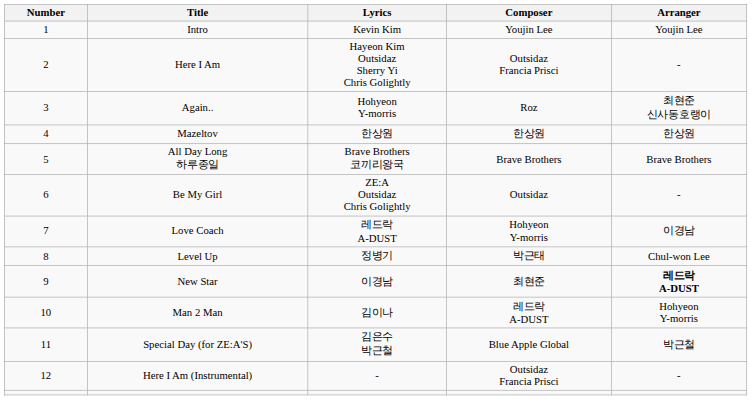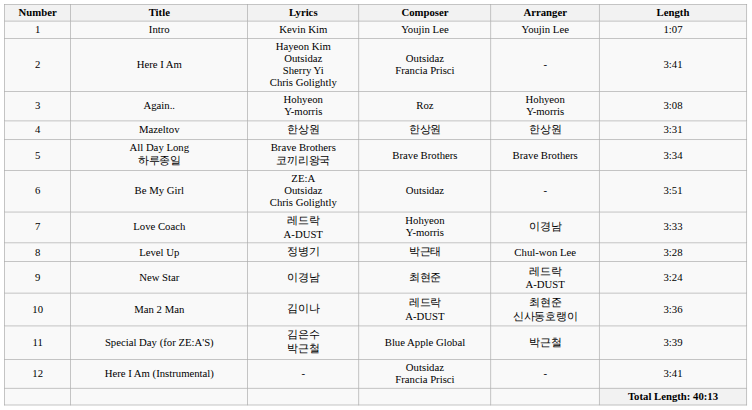 <table class="wikitable" style=" width: 70%; text-align:center;">
 <tr>
 <th scope="col" style="text-align:center;">Number</th>
 <th scope="col" style="text-align:center;">Title</th>
 <th scope="col" style="text-align:center;">Lyrics</th>
 <th scope="col" style="text-align:center;">Composer</th>
 <th scope="col" style="text-align:center;">Arranger</th>
+<th scope="col" style="text-align:center;">Length</th>
 </tr>
 <tr>
 <td>1</td>
 <td>Intro</td>
 <td>Kevin Kim</td>
 <td>Youjin Lee</td>
 <td>Youjin Lee</td>
+<td>1:07</td>
 </tr>
 <tr>
 <td>2</td>
 <td>Here I Am</td>
 <td>Hayeon Kim<br>Outsidaz<br>Sherry Yi<br>Chris Golightly</td>
 <td>Outsidaz<br>Francia Prisci</td>
 <td>-</td>
+<td>3:41</td>
 </tr>
 <tr>
 <td>3</td>
 <td>Again..</td>
 <td>Hohyeon<br>Y-morris</td>
 <td>Roz</td>
-<td>최현준<br>신사동호랭이</td>
+<td>Hohyeon<br>Y-morris</td>
+<td>3:08</td>
 </tr>
 <tr>
 <td>4</td>
 <td>Mazeltov</td>
 <td>한상원</td>
 <td>한상원</td>
 <td>한상원</td>
+<td>3:31</td>
 </tr>
 <tr>
 <td>5</td>
 <td>All Day Long<br>하루종일</td>
 <td>Brave Brothers<br>코끼리왕국</td>
 <td>Brave Brothers</td>
 <td>Brave Brothers</td>
+<td>3:34</td>
 </tr>
 <tr>
 <td>6</td>
 <td>Be My Girl</td>
 <td>ZE:A<br>Outsidaz<br>Chris Golightly</td>
 <td>Outsidaz</td>
 <td>-</td>
+<td>3:51</td>
 </tr>
 <tr>
 <td>7</td>
 <td>Love Coach</td>
 <td>레드락<br>A-DUST</td>
 <td>Hohyeon<br>Y-morris</td>
 <td>이경남</td>
+<td>3:33</td>
 </tr>
 <tr>
 <td>8</td>
 <td>Level Up</td>
 <td>정병기</td>
 <td>박근태</td>
 <td>Chul-won Lee</td>
+<td>3:28</td>
 </tr>
 <tr>
 <td>9</td>
 <td>New Star</td>
 <td>이경남</td>
 <td>최현준</td>
-<td><strong>레드락<br>A-DUST</strong></td>
+<td>레드락<br>A-DUST</td>
+<td>3:24</td>
 </tr>
 <tr>
 <td>10</td>
 <td>Man 2 Man</td>
 <td>김이나</td>
 <td>레드락<br>A-DUST</td>
-<td>Hohyeon<br>Y-morris</td>
+<td>최현준<br>신사동호랭이</td>
+<td>3:36</td>
 </tr>
 <tr>
 <td>11</td>
 <td>Special Day (for ZE:A'S)</td>
 <td>김은수<br>박근철</td>
 <td>Blue Apple Global</td>
 <td>박근철</td>
+<td>3:39</td>
 </tr>
 <tr>
 <td>12</td>
 <td>Here I Am (Instrumental)</td>
 <td>-</td>
 <td>Outsidaz<br>Francia Prisci</td>
 <td>-</td>
+<td>3:41</td>
 </tr>
 <tr>
 <td></td>
 <td></td>
 <td></td>
 <td></td>
 <td></td>
+<th scope="col" style="text-align:center;">Total Length: 40:13</th>
 </tr>
 </table>
